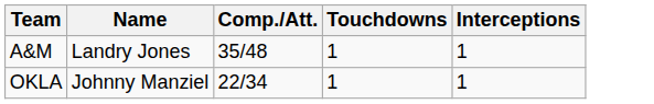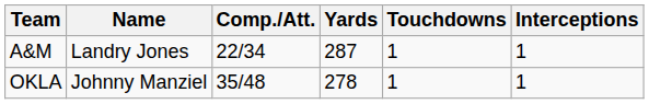 <table class="wikitable sortable">
 <tr>
 <th>Team</th>
 <th>Name</th>
 <th>Comp./Att.</th>
+<th>Yards</th>
 <th>Touchdowns</th>
 <th>Interceptions</th>
 </tr>
 <tr>
 <td>A&M</td>
 <td>Landry Jones</td>
-<td>35/48</td>
+<td>22/34</td>
+<td>287</td>
 <td>1</td>
 <td>1</td>
 </tr>
 <tr>
 <td>OKLA</td>
 <td>Johnny Manziel</td>
-<td>22/34</td>
+<td>35/48</td>
+<td>278</td>
 <td>1</td>
 <td>1</td>
 </tr>
 </table>
